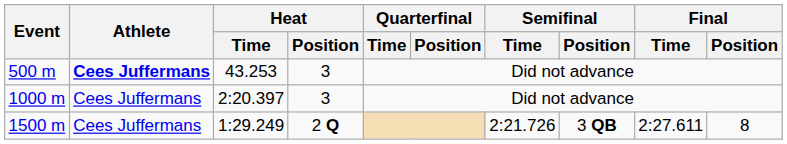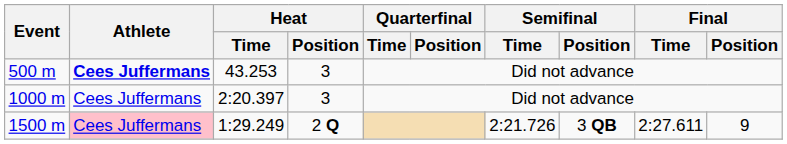 <table class="wikitable" border="1" style="font-size:90%">
 <tr>
 <th rowspan=2>Event</th>
 <th rowspan=2>Athlete</th>
 <th colspan=2>Heat</th>
 <th colspan=2>Quarterfinal</th>
 <th colspan=2>Semifinal</th>
 <th colspan=2>Final</th>
 </tr>
 <tr>
 <th>Time</th>
 <th>Position</th>
 <th>Time</th>
 <th>Position</th>
 <th>Time</th>
 <th>Position</th>
 <th>Time</th>
 <th>Position</th>
 </tr>
 <tr>
 <td><a href='#'>500 m</a></td>
 <td><strong><a href='#'>Cees Juffermans</a></strong></td>
 <td align=center>43.253</td>
 <td align=center>3</td>
 <td colspan="6" align=center>Did not advance</td>
 </tr>
 <tr>
 <td><a href='#'>1000 m</a></td>
 <td><a href='#'>Cees Juffermans</a></td>
 <td align=center>2:20.397</td>
 <td align=center>3</td>
 <td colspan="6" align=center>Did not advance</td>
 </tr>
 <tr>
 <td><a href='#'>1500 m</a></td>
-<td><a href='#'>Cees Juffermans</a></td>
+<td style="background: pink;"><a href='#'>Cees Juffermans</a></td>
 <td align=center>1:29.249</td>
 <td align=center>2 <strong>Q</strong></td>
 <td colspan=2 bgcolor=wheat></td>
 <td align=center>2:21.726</td>
 <td align=center>3 <strong>QB</strong></td>
 <td align=center>2:27.611</td>
-<td align=center>8</td>
+<td align=center>9</td>
 </tr>
 </table>
